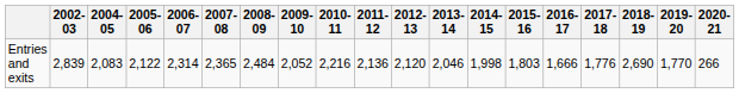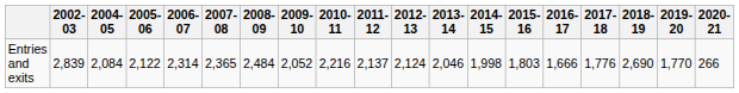 <table class="wikitable">
 <tr>
 <th></th>
 <th>2002-03</th>
 <th>2004-05</th>
 <th>2005-06</th>
 <th>2006-07</th>
 <th>2007-08</th>
 <th>2008-09</th>
 <th>2009-10</th>
 <th>2010-11</th>
 <th>2011-12</th>
 <th>2012-13</th>
 <th>2013-14</th>
 <th>2014-15</th>
 <th>2015-16</th>
 <th>2016-17</th>
 <th>2017-18</th>
 <th>2018-19</th>
 <th>2019-20</th>
 <th>2020-21</th>
 </tr>
 <tr>
 <td>Entries and exits</td>
 <td>2,839</td>
-<td>2,083</td>
+<td>2,084</td>
 <td>2,122</td>
 <td>2,314</td>
 <td>2,365</td>
 <td>2,484</td>
 <td>2,052</td>
 <td>2,216</td>
-<td>2,136</td>
-<td>2,120</td>
+<td>2,137</td>
+<td>2,124</td>
 <td>2,046</td>
 <td>1,998</td>
 <td>1,803</td>
 <td>1,666</td>
 <td>1,776</td>
 <td>2,690</td>
 <td>1,770</td>
 <td>266</td>
 </tr>
 </table>
